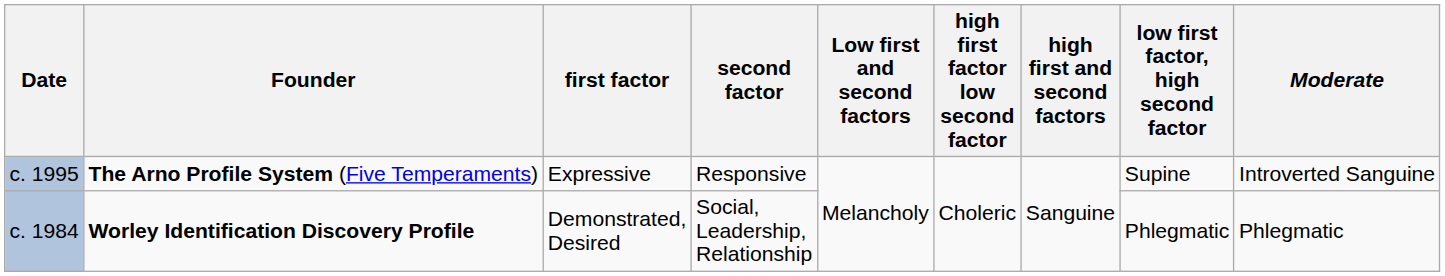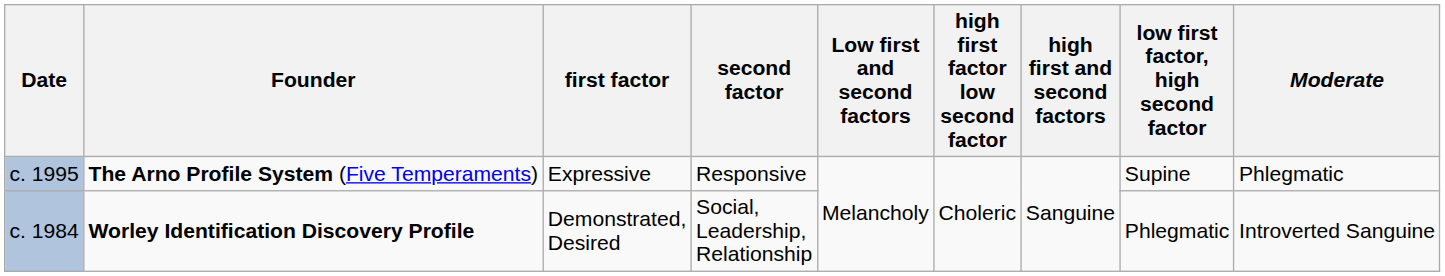 <table class="wikitable">
 <tr>
 <th>Date</th>
 <th>Founder</th>
 <th width="50">first factor</th>
 <th width="50">second factor</th>
 <th width="50">Low first and second factors</th>
 <th width="50">high first factor low second factor</th>
 <th width="50">high first and second factors</th>
 <th width="50">low first factor, high second factor</th>
 <th><em>Moderate</em></th>
 </tr>
 <tr>
 <td bgcolor="#b0c4de">c. 1995</td>
 <td><strong>The Arno Profile System</strong> (<a href='#'>Five Temperaments</a>)</td>
 <td>Expressive</td>
 <td>Responsive</td>
 <td rowspan="2">Melancholy</td>
 <td rowspan="2">Choleric</td>
 <td rowspan="2">Sanguine</td>
 <td>Supine</td>
-<td>Introverted Sanguine</td>
+<td>Phlegmatic</td>
 </tr>
 <tr>
 <td bgcolor="#b0c4de">c. 1984</td>
 <td><strong>Worley Identification Discovery Profile</strong></td>
 <td>Demonstrated, Desired</td>
 <td>Social, Leadership, Relationship</td>
 <td>Phlegmatic</td>
-<td>Phlegmatic</td>
+<td>Introverted Sanguine</td>
 </tr>
 </table>
